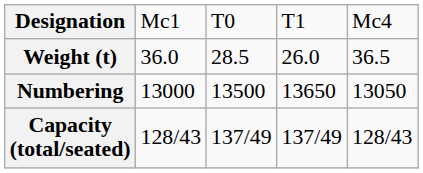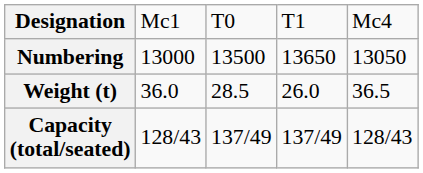 <table class="wikitable">
 <tr>
 <th>Designation</th>
 <td>Mc1</td>
 <td>T0</td>
 <td>T1</td>
 <td>Mc4</td>
 </tr>
 <tr>
+<th>Numbering</th>
+<td>13000</td>
+<td>13500</td>
+<td>13650</td>
+<td>13050</td>
+</tr>
+<tr>
 <th>Weight (t)</th>
 <td>36.0</td>
 <td>28.5</td>
 <td>26.0</td>
 <td>36.5</td>
-</tr>
-<tr>
-<th>Numbering</th>
-<td>13000</td>
-<td>13500</td>
-<td>13650</td>
-<td>13050</td>
 </tr>
 <tr>
 <th>Capacity<br>(total/seated)</th>
 <td>128/43</td>
 <td>137/49</td>
 <td>137/49</td>
 <td>128/43</td>
 </tr>
 </table>
